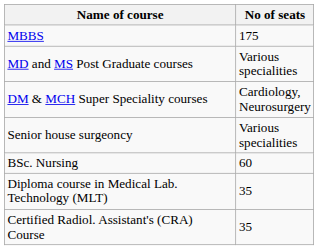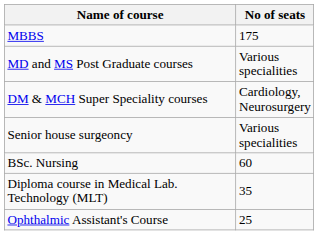 <table class="wikitable">
 <tr>
 <th width=275>Name of course</th>
 <th width=75>No of seats</th>
 </tr>
 <tr>
 <td><a href='#'>MBBS</a></td>
 <td>175</td>
 </tr>
 <tr>
 <td><a href='#'>MD</a> and <a href='#'>MS</a> Post Graduate courses</td>
 <td>Various specialities</td>
 </tr>
 <tr>
 <td><a href='#'>DM</a> & <a href='#'>MCH</a> Super Speciality courses</td>
 <td>Cardiology, Neurosurgery</td>
 </tr>
 <tr>
 <td>Senior house surgeoncy</td>
 <td>Various specialities</td>
 </tr>
 <tr>
 <td>BSc. Nursing</td>
 <td>60</td>
 </tr>
 <tr>
 <td>Diploma course in Medical Lab. Technology (MLT)</td>
 <td>35</td>
 </tr>
 <tr>
-<td>Certified Radiol. Assistant's (CRA) Course</td>
-<td>35</td>
+<td><a href='#'>Ophthalmic</a> Assistant's Course</td>
+<td>25</td>
 </tr>
 </table>
